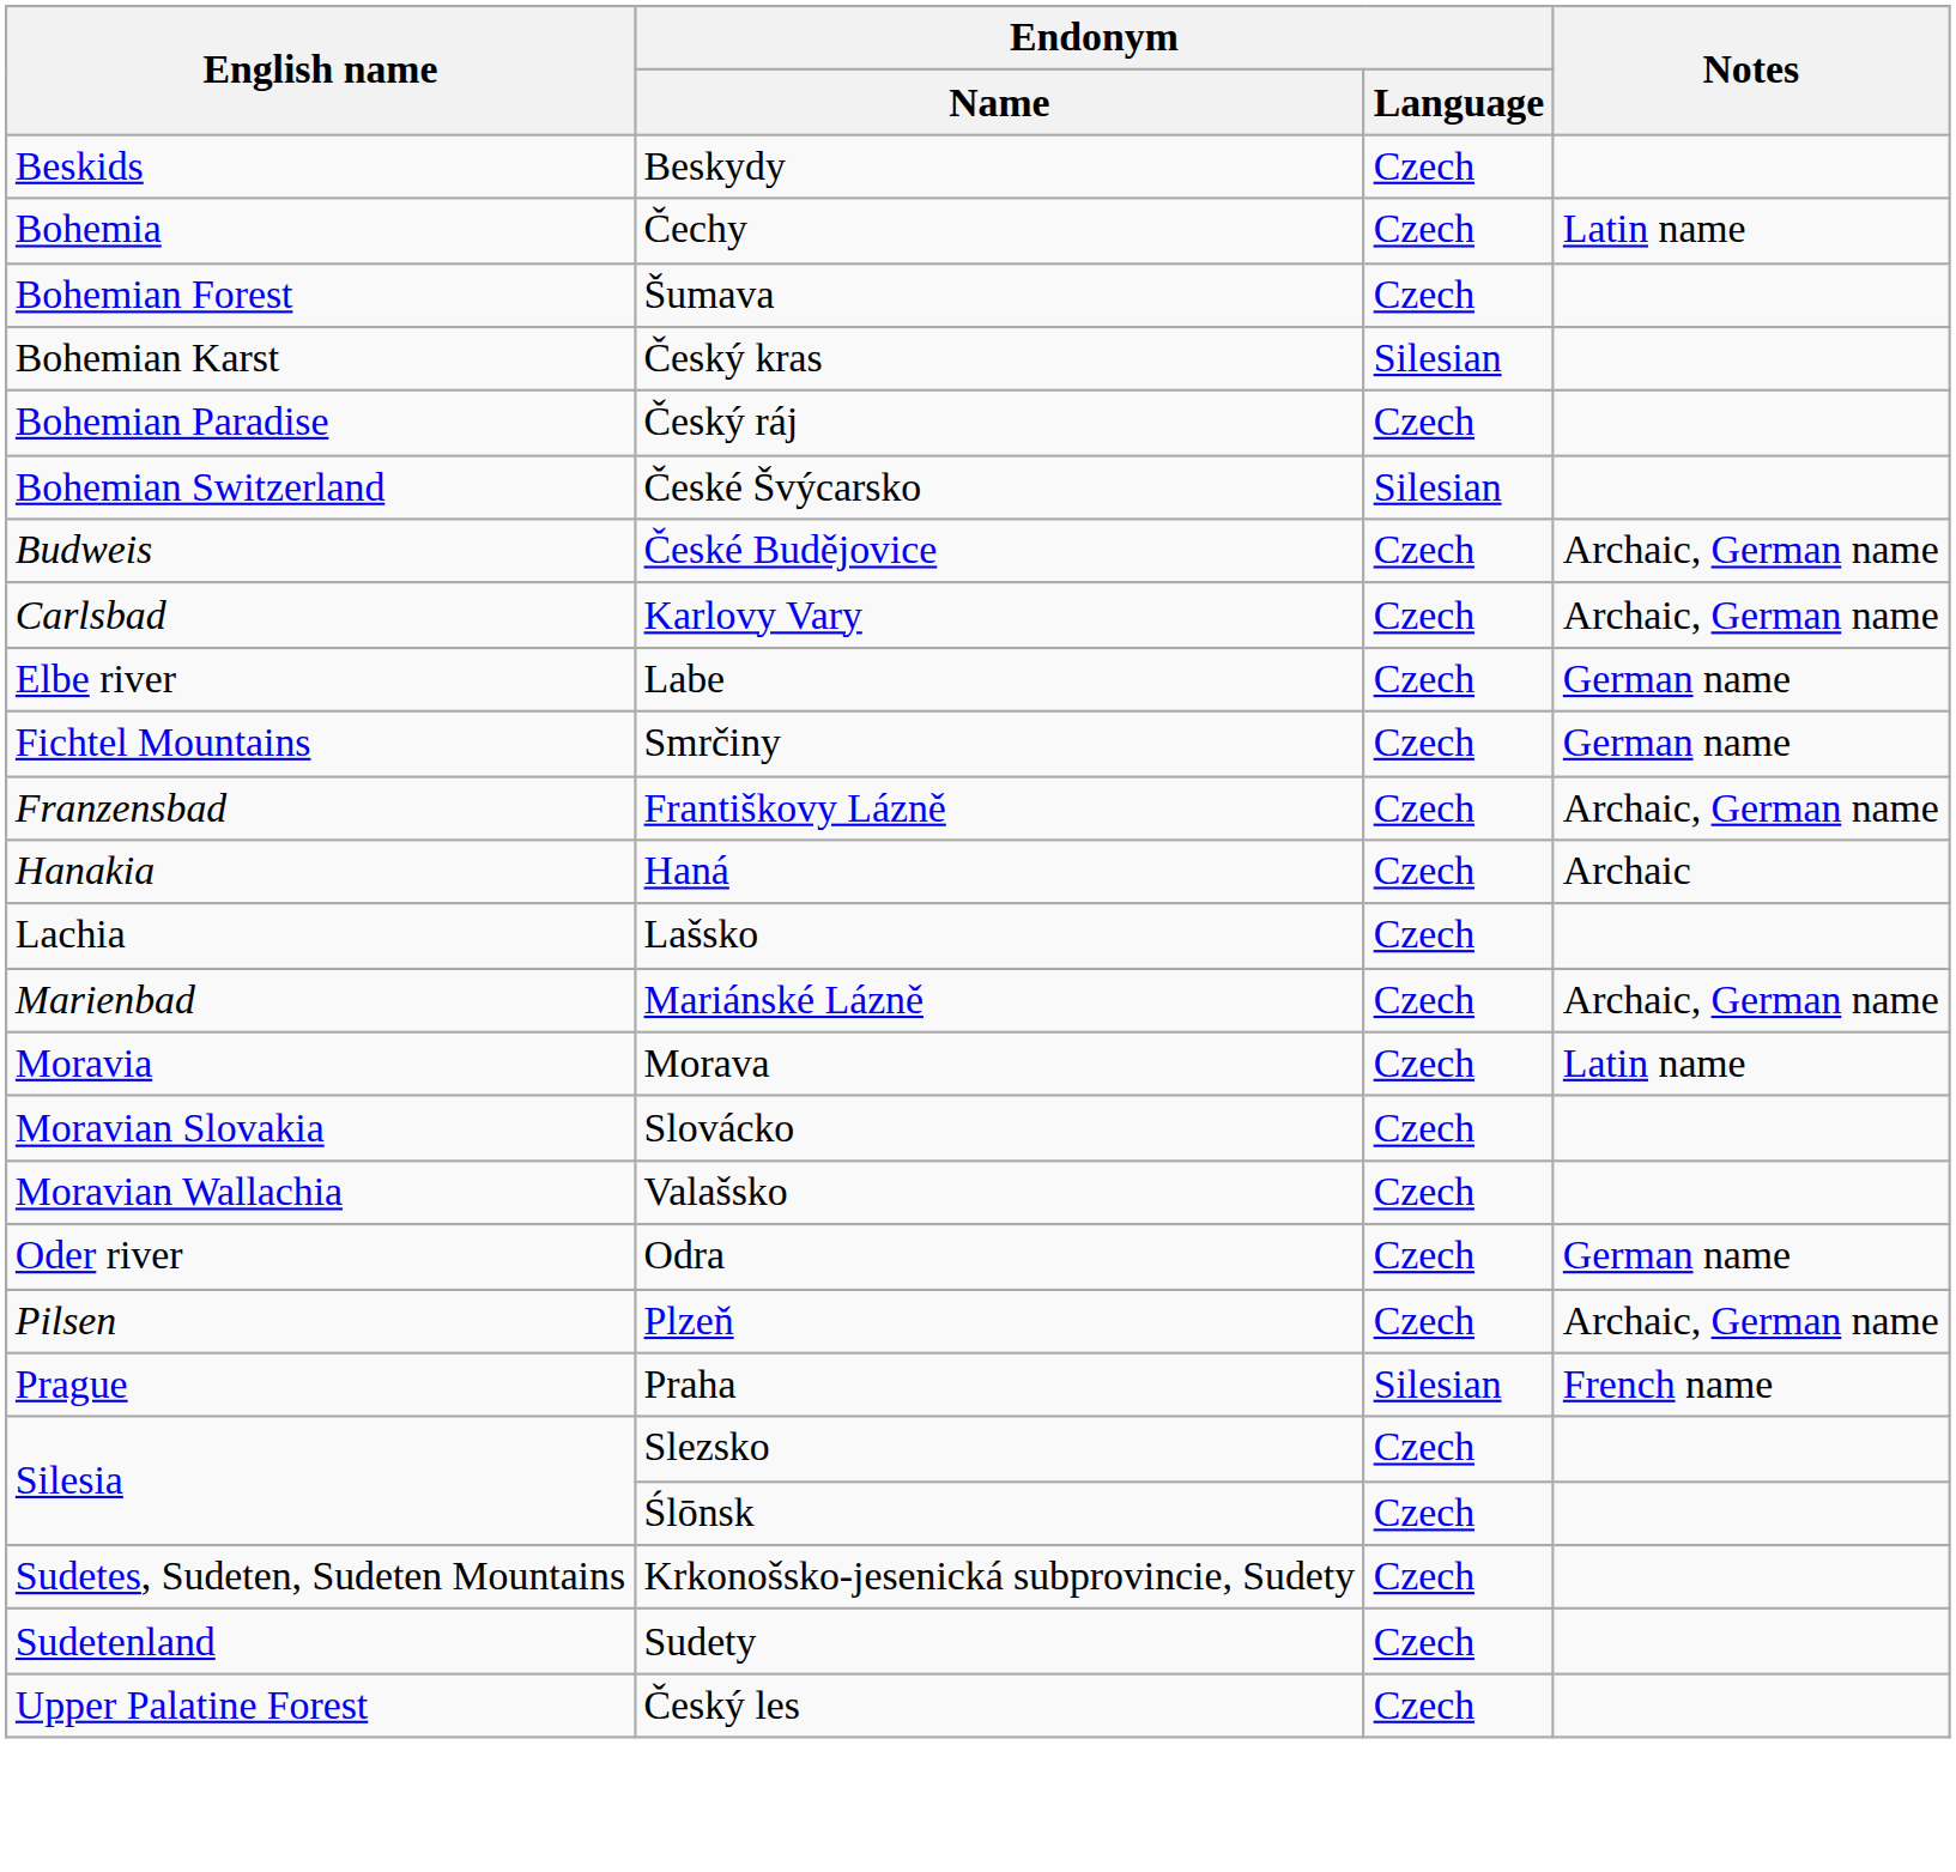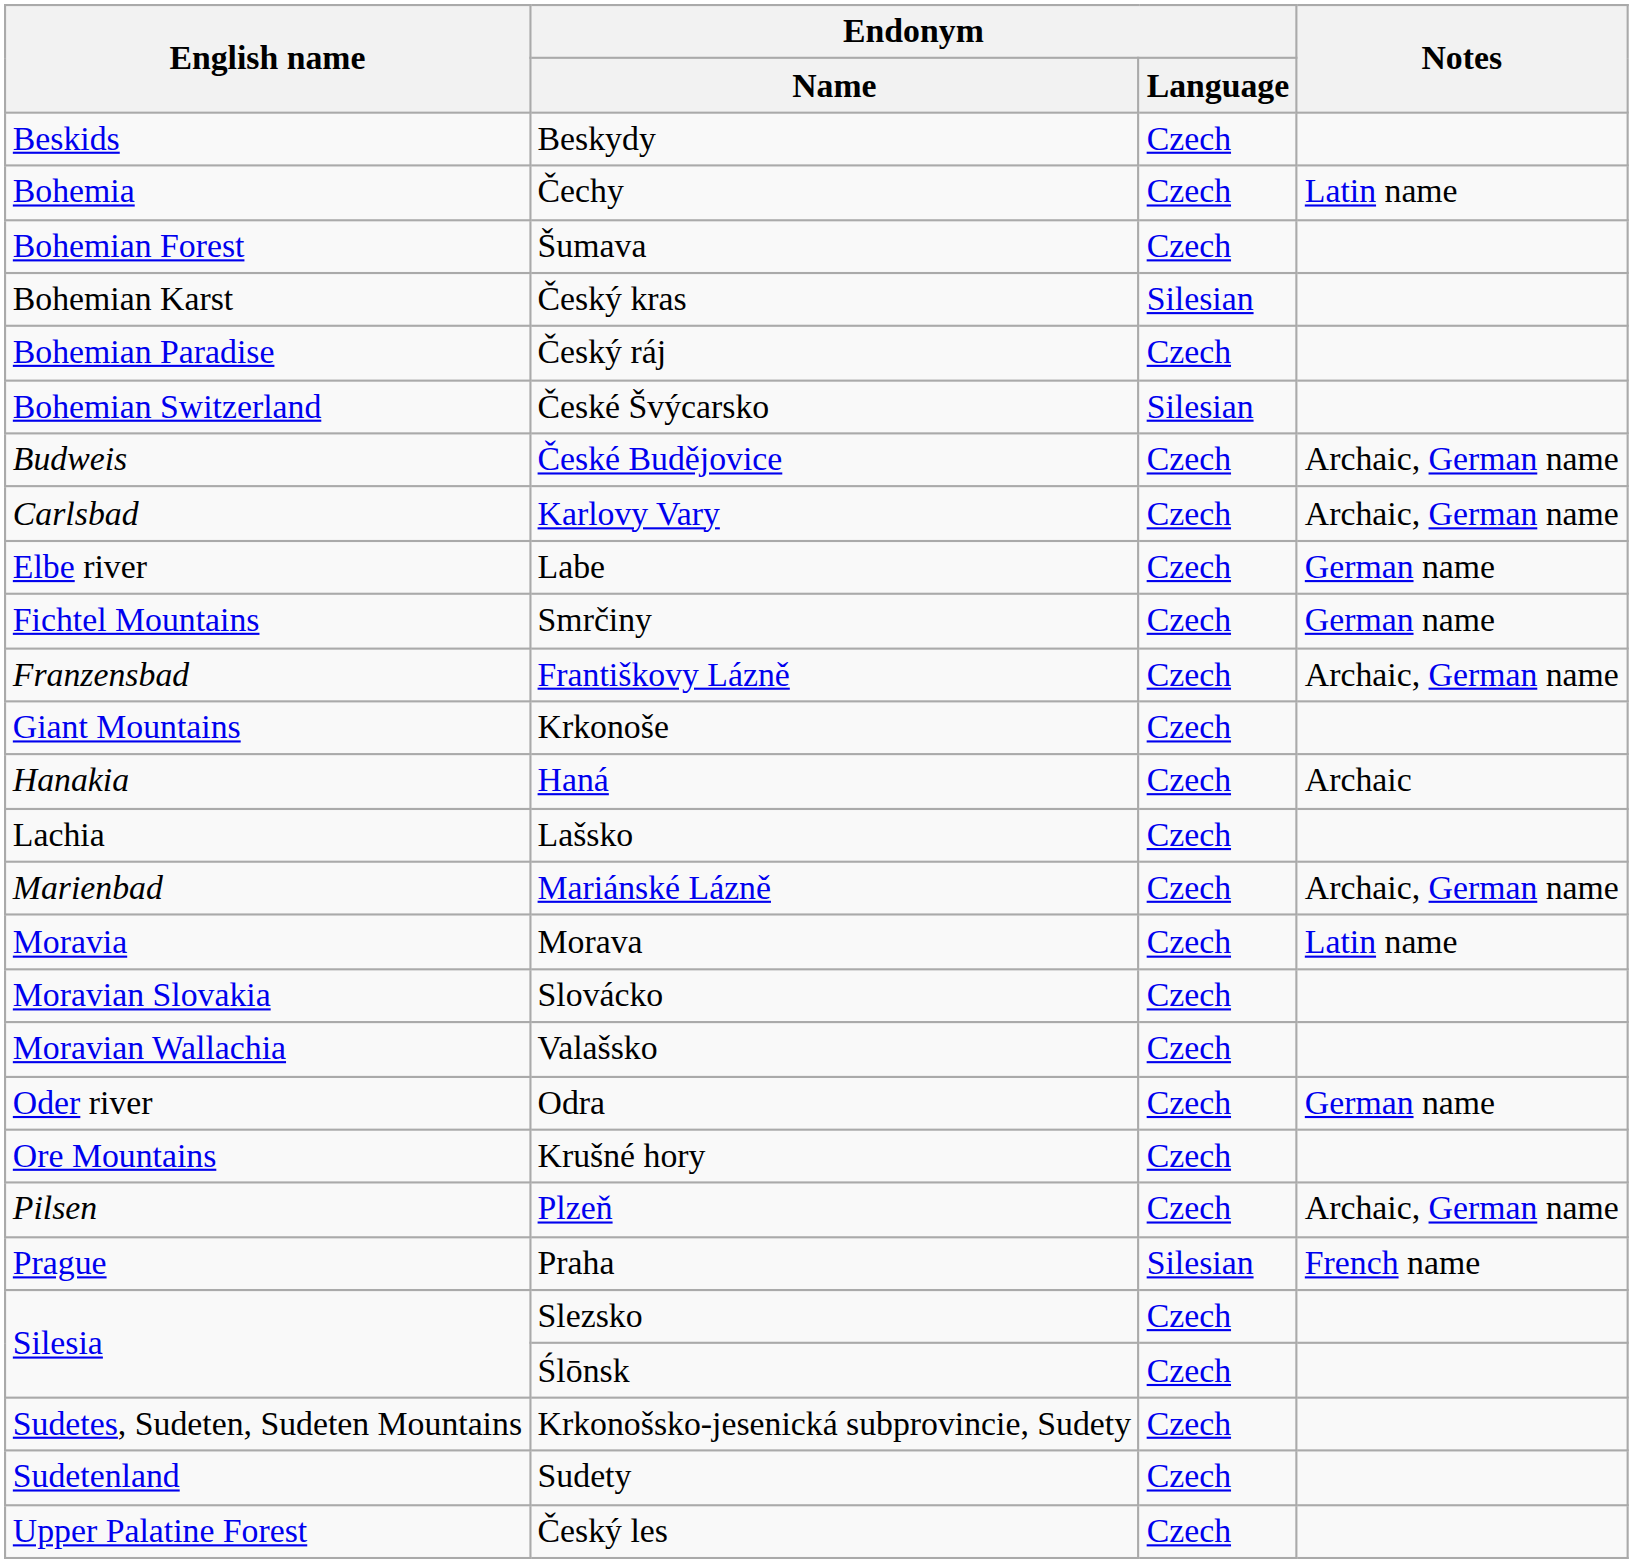 <table class="wikitable sortable mw-collapsible">
 <tr>
 <th rowspan="2">English name</th>
 <th colspan="2">Endonym</th>
 <th rowspan="2">Notes</th>
 </tr>
 <tr>
 <th>Name</th>
 <th>Language</th>
 </tr>
 <tr>
 <td><a href='#'>Beskids</a></td>
 <td>Beskydy</td>
 <td><a href='#'>Czech</a></td>
 <td></td>
 </tr>
 <tr>
 <td><a href='#'>Bohemia</a></td>
 <td>Čechy</td>
 <td><a href='#'>Czech</a></td>
 <td><a href='#'>Latin</a> name</td>
 </tr>
 <tr>
 <td><a href='#'>Bohemian Forest</a></td>
 <td>Šumava</td>
 <td><a href='#'>Czech</a></td>
 <td></td>
 </tr>
 <tr>
 <td>Bohemian Karst</td>
 <td>Český kras</td>
 <td><a href='#'>Silesian</a></td>
 <td></td>
 </tr>
 <tr>
 <td><a href='#'>Bohemian Paradise</a></td>
 <td>Český ráj</td>
 <td><a href='#'>Czech</a></td>
 <td></td>
 </tr>
 <tr>
 <td><a href='#'>Bohemian Switzerland</a></td>
 <td>České Švýcarsko</td>
 <td><a href='#'>Silesian</a></td>
 <td></td>
 </tr>
 <tr>
 <td><em>Budweis</em></td>
 <td><a href='#'>České Budějovice</a></td>
 <td><a href='#'>Czech</a></td>
 <td>Archaic, <a href='#'>German</a> name</td>
 </tr>
 <tr>
 <td><em>Carlsbad</em></td>
 <td><a href='#'>Karlovy Vary</a></td>
 <td><a href='#'>Czech</a></td>
 <td>Archaic, <a href='#'>German</a> name</td>
 </tr>
 <tr>
 <td><a href='#'>Elbe</a> river</td>
 <td>Labe</td>
 <td><a href='#'>Czech</a></td>
 <td><a href='#'>German</a> name</td>
 </tr>
 <tr>
 <td><a href='#'>Fichtel Mountains</a></td>
 <td>Smrčiny</td>
 <td><a href='#'>Czech</a></td>
 <td><a href='#'>German</a> name</td>
 </tr>
 <tr>
 <td><em>Franzensbad</em></td>
 <td><a href='#'>Františkovy Lázně</a></td>
 <td><a href='#'>Czech</a></td>
 <td>Archaic, <a href='#'>German</a> name</td>
 </tr>
 <tr>
+<td><a href='#'>Giant Mountains</a></td>
+<td>Krkonoše</td>
+<td><a href='#'>Czech</a></td>
+<td></td>
+</tr>
+<tr>
 <td><em>Hanakia</em></td>
 <td><a href='#'>Haná</a></td>
 <td><a href='#'>Czech</a></td>
 <td>Archaic</td>
 </tr>
 <tr>
 <td>Lachia</td>
 <td>Lašsko</td>
 <td><a href='#'>Czech</a></td>
 <td></td>
 </tr>
 <tr>
 <td><em>Marienbad</em></td>
 <td><a href='#'>Mariánské Lázně</a></td>
 <td><a href='#'>Czech</a></td>
 <td>Archaic, <a href='#'>German</a> name</td>
 </tr>
 <tr>
 <td><a href='#'>Moravia</a></td>
 <td>Morava</td>
 <td><a href='#'>Czech</a></td>
 <td><a href='#'>Latin</a> name</td>
 </tr>
 <tr>
 <td><a href='#'>Moravian Slovakia</a></td>
 <td>Slovácko</td>
 <td><a href='#'>Czech</a></td>
 <td></td>
 </tr>
 <tr>
 <td><a href='#'>Moravian Wallachia</a></td>
 <td>Valašsko</td>
 <td><a href='#'>Czech</a></td>
 <td></td>
 </tr>
 <tr>
 <td><a href='#'>Oder</a> river</td>
 <td>Odra</td>
 <td><a href='#'>Czech</a></td>
 <td><a href='#'>German</a> name</td>
+</tr>
+<tr>
+<td><a href='#'>Ore Mountains</a></td>
+<td>Krušné hory</td>
+<td><a href='#'>Czech</a></td>
+<td></td>
 </tr>
 <tr>
 <td><em>Pilsen</em></td>
 <td><a href='#'>Plzeň</a></td>
 <td><a href='#'>Czech</a></td>
 <td>Archaic, <a href='#'>German</a> name</td>
 </tr>
 <tr>
 <td><a href='#'>Prague</a></td>
 <td>Praha</td>
 <td><a href='#'>Silesian</a></td>
 <td><a href='#'>French</a> name</td>
 </tr>
 <tr>
 <td rowspan="2"><a href='#'>Silesia</a></td>
 <td>Slezsko</td>
 <td><a href='#'>Czech</a></td>
 <td></td>
 </tr>
 <tr>
 <td>Ślōnsk</td>
 <td><a href='#'>Czech</a></td>
 <td></td>
 </tr>
 <tr>
 <td><a href='#'>Sudetes</a>, Sudeten, Sudeten Mountains</td>
 <td>Krkonošsko-jesenická subprovincie, Sudety</td>
 <td><a href='#'>Czech</a></td>
 <td></td>
 </tr>
 <tr>
 <td><a href='#'>Sudetenland</a></td>
 <td>Sudety</td>
 <td><a href='#'>Czech</a></td>
 <td></td>
 </tr>
 <tr>
 <td><a href='#'>Upper Palatine Forest</a></td>
 <td>Český les</td>
 <td><a href='#'>Czech</a></td>
 <td></td>
 </tr>
 </table>
